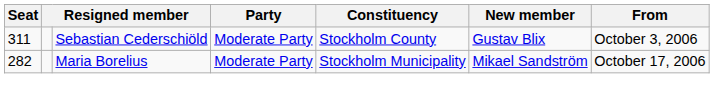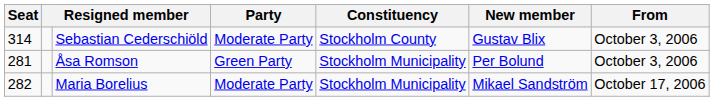 <table class="wikitable">
 <tr>
 <th>Seat</th>
 <th colspan=2>Resigned member</th>
 <th>Party</th>
 <th>Constituency</th>
 <th>New member</th>
 <th>From</th>
 </tr>
 <tr>
-<td>311</td>
+<td>314</td>
 <td bgcolor=> </td>
 <td><a href='#'>Sebastian Cederschiöld</a></td>
 <td><a href='#'>Moderate Party</a></td>
 <td><a href='#'>Stockholm County</a></td>
 <td><a href='#'>Gustav Blix</a></td>
+<td>October 3, 2006</td>
+</tr>
+<tr>
+<td>281</td>
+<td bgcolor=> </td>
+<td><a href='#'>Åsa Romson</a></td>
+<td><a href='#'>Green Party</a></td>
+<td><a href='#'>Stockholm Municipality</a></td>
+<td><a href='#'>Per Bolund</a></td>
 <td>October 3, 2006</td>
 </tr>
 <tr>
 <td>282</td>
 <td bgcolor=> </td>
 <td><a href='#'>Maria Borelius</a></td>
 <td><a href='#'>Moderate Party</a></td>
 <td><a href='#'>Stockholm Municipality</a></td>
 <td><a href='#'>Mikael Sandström</a></td>
 <td>October 17, 2006</td>
 </tr>
 </table>
